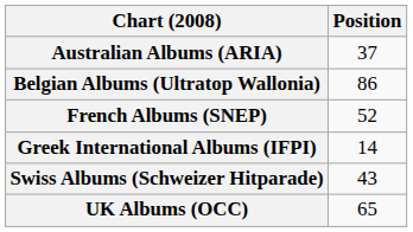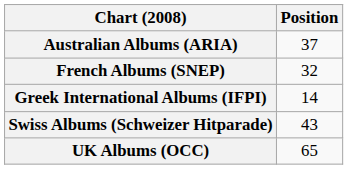 <table class="wikitable sortable plainrowheaders" style="text-align:center">
 <tr>
 <th scope="col">Chart (2008)</th>
 <th scope="col">Position</th>
 </tr>
 <tr>
 <th scope="row">Australian Albums (ARIA)</th>
 <td>37</td>
 </tr>
 <tr>
-<th scope="row">Belgian Albums (Ultratop Wallonia)</th>
-<td>86</td>
-</tr>
-<tr>
 <th scope="row">French Albums (SNEP)</th>
-<td>52</td>
+<td>32</td>
 </tr>
 <tr>
 <th scope="row">Greek International Albums (IFPI)</th>
 <td>14</td>
 </tr>
 <tr>
 <th scope="row">Swiss Albums (Schweizer Hitparade)</th>
 <td>43</td>
 </tr>
 <tr>
 <th scope="row">UK Albums (OCC)</th>
 <td>65</td>
 </tr>
 </table>
